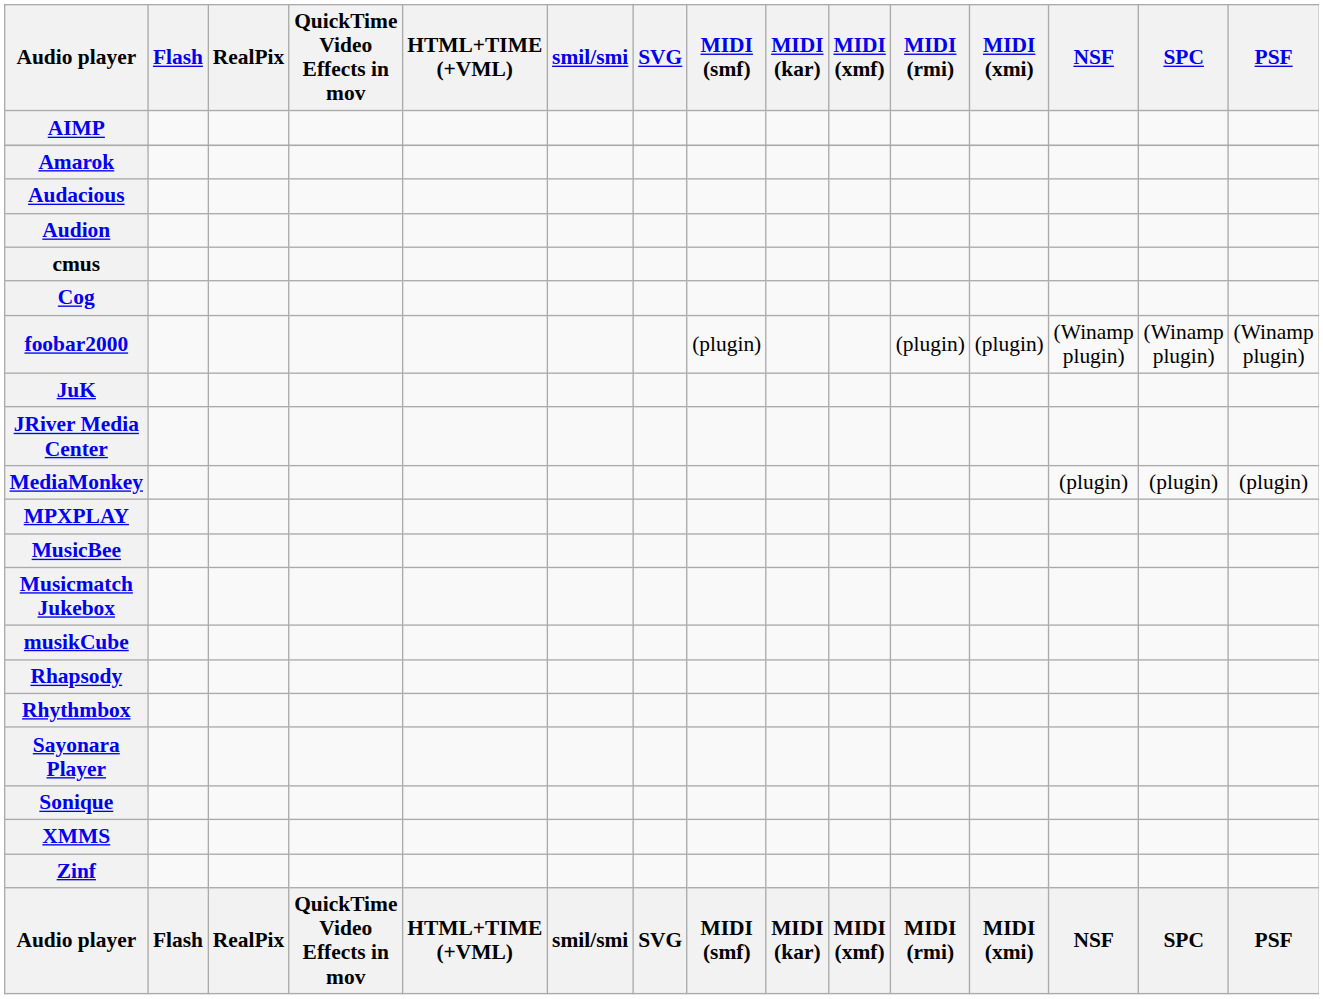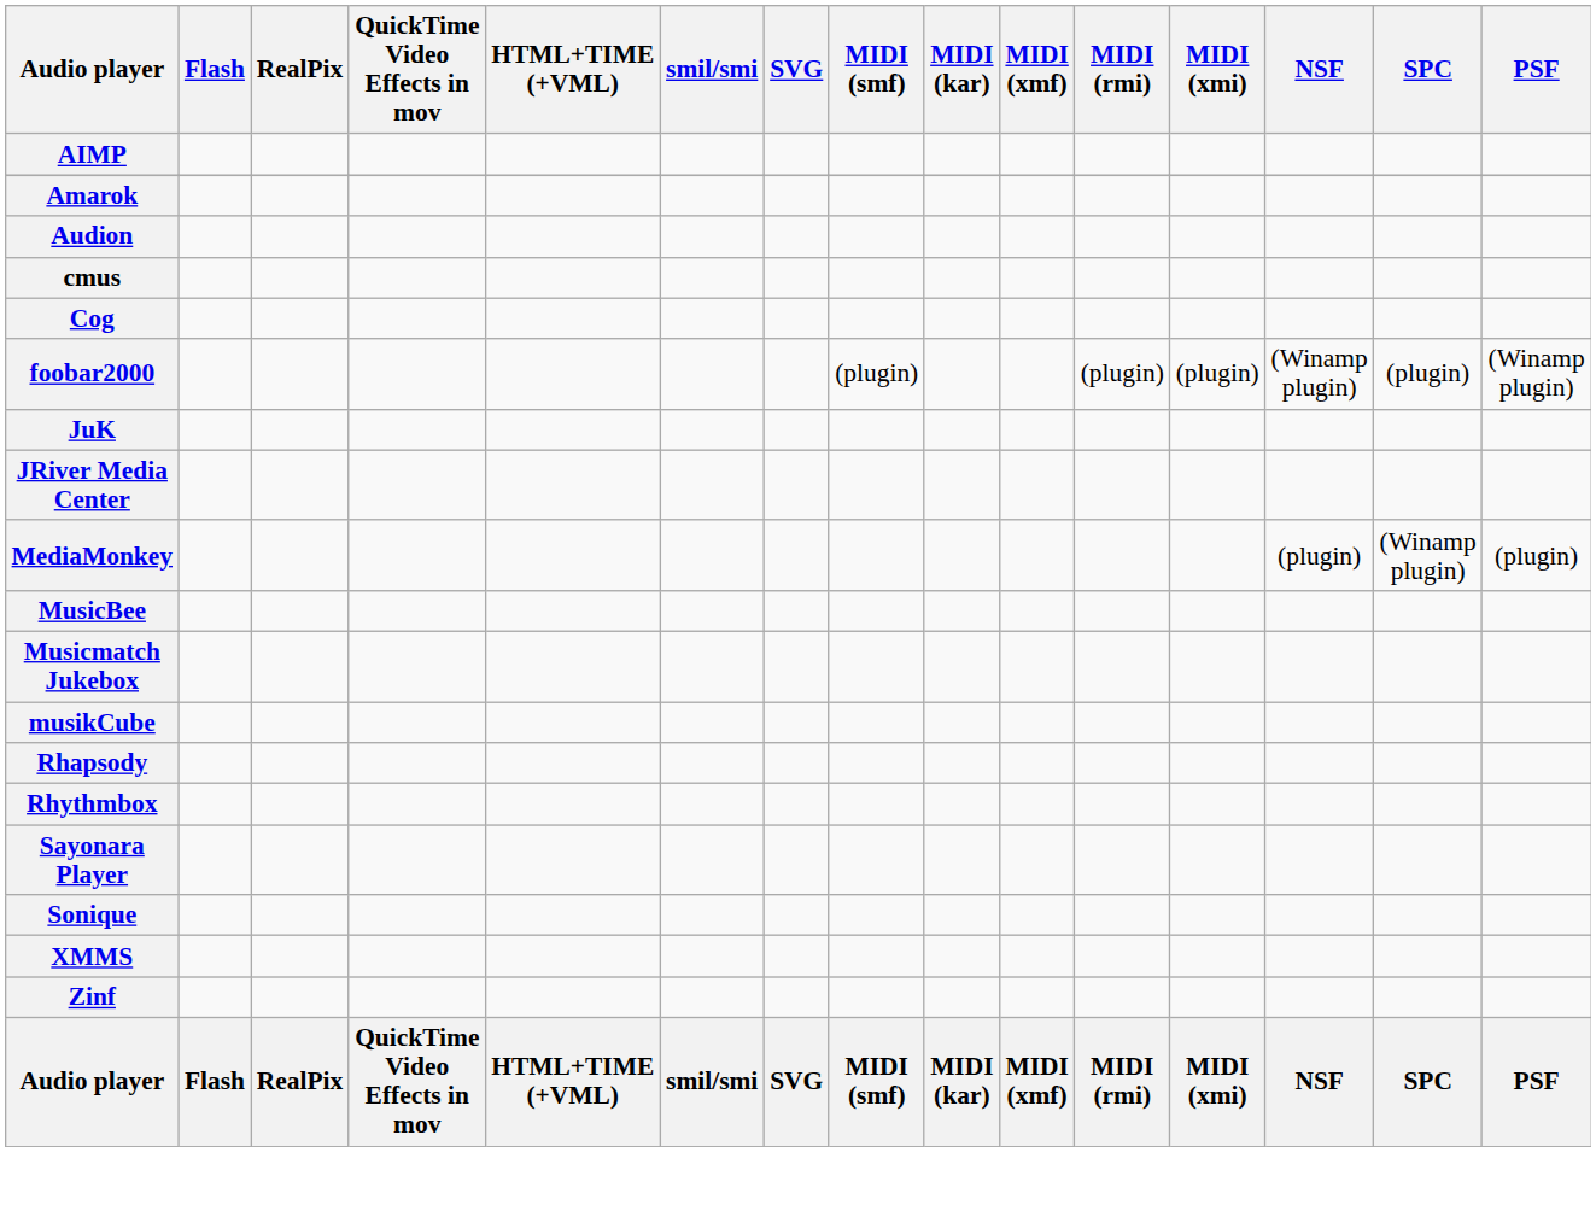 <table class="wikitable sortable sort-under" style="text-align: center; width: auto; table-layout: fixed;">
 <tr>
 <th>Audio player</th>
 <th><a href='#'>Flash</a> </th>
 <th>RealPix </th>
 <th>QuickTime Video Effects in mov </th>
 <th>HTML+TIME<br>(+VML) </th>
 <th><a href='#'>smil/smi</a> </th>
 <th><a href='#'>SVG</a> </th>
 <th><a href='#'>MIDI</a><br>(smf)</th>
 <th><a href='#'>MIDI</a><br>(kar)</th>
 <th><a href='#'>MIDI</a><br>(xmf)</th>
 <th><a href='#'>MIDI</a><br>(rmi)</th>
 <th><a href='#'>MIDI</a><br>(xmi)</th>
 <th><a href='#'>NSF</a></th>
 <th><a href='#'>SPC</a></th>
 <th><a href='#'>PSF</a></th>
 </tr>
 <tr>
 <th><a href='#'>AIMP</a></th>
 <td></td>
 <td></td>
 <td></td>
 <td></td>
 <td></td>
 <td></td>
 <td></td>
 <td></td>
 <td></td>
 <td></td>
 <td></td>
 <td></td>
 <td></td>
 <td></td>
 </tr>
 <tr>
 </tr>
 <tr>
 <th><a href='#'>Amarok</a></th>
-<td></td>
-<td></td>
-<td></td>
-<td></td>
-<td></td>
-<td></td>
-<td></td>
-<td></td>
-<td></td>
-<td></td>
-<td></td>
-<td></td>
-<td></td>
-<td></td>
-</tr>
-<tr>
-<th><a href='#'>Audacious</a></th>
 <td></td>
 <td></td>
 <td></td>
 <td></td>
 <td></td>
 <td></td>
 <td></td>
 <td></td>
 <td></td>
 <td></td>
 <td></td>
 <td></td>
 <td></td>
 <td></td>
 </tr>
 <tr>
 <th><a href='#'>Audion</a></th>
 <td></td>
 <td></td>
 <td></td>
 <td></td>
 <td></td>
 <td></td>
 <td></td>
 <td></td>
 <td></td>
 <td></td>
 <td></td>
 <td></td>
 <td></td>
 <td></td>
 </tr>
 <tr>
 <th>cmus</th>
 <td></td>
 <td></td>
 <td></td>
 <td></td>
 <td></td>
 <td></td>
 <td></td>
 <td></td>
 <td></td>
 <td></td>
 <td></td>
 <td></td>
 <td></td>
 <td></td>
 </tr>
 <tr>
 <th><a href='#'>Cog</a></th>
 <td></td>
 <td></td>
 <td></td>
 <td></td>
 <td></td>
 <td></td>
 <td></td>
 <td></td>
 <td></td>
 <td></td>
 <td></td>
 <td></td>
 <td></td>
 <td></td>
 </tr>
 <tr>
 <th><a href='#'>foobar2000</a></th>
 <td></td>
 <td></td>
 <td></td>
 <td></td>
 <td></td>
 <td></td>
 <td> (plugin)</td>
 <td></td>
 <td></td>
 <td> (plugin)</td>
 <td> (plugin)</td>
 <td> (Winamp plugin)</td>
-<td> (Winamp plugin)</td>
+<td> (plugin)</td>
 <td> (Winamp plugin)</td>
 </tr>
 <tr>
 <th><a href='#'>JuK</a></th>
 <td></td>
 <td></td>
 <td></td>
 <td></td>
 <td></td>
 <td></td>
 <td></td>
 <td></td>
 <td></td>
 <td></td>
 <td></td>
 <td></td>
 <td></td>
 <td></td>
 </tr>
 <tr>
 <th><a href='#'>JRiver Media Center</a></th>
 <td></td>
 <td></td>
 <td></td>
 <td></td>
 <td></td>
 <td></td>
 <td></td>
 <td></td>
 <td></td>
 <td></td>
 <td></td>
 <td></td>
 <td></td>
 <td></td>
 </tr>
 <tr>
 <th><a href='#'>MediaMonkey</a></th>
 <td></td>
 <td></td>
 <td></td>
 <td></td>
 <td></td>
 <td></td>
 <td></td>
 <td></td>
 <td></td>
 <td></td>
 <td></td>
 <td> (plugin)</td>
+<td> (Winamp plugin)</td>
 <td> (plugin)</td>
-<td> (plugin)</td>
-</tr>
-<tr>
-<th><a href='#'>MPXPLAY</a></th>
-<td></td>
-<td></td>
-<td></td>
-<td></td>
-<td></td>
-<td></td>
-<td></td>
-<td></td>
-<td></td>
-<td></td>
-<td></td>
-<td></td>
-<td></td>
-<td></td>
 </tr>
 <tr>
 <th><a href='#'>MusicBee</a></th>
 <td></td>
 <td></td>
 <td></td>
 <td></td>
 <td></td>
 <td></td>
 <td></td>
 <td></td>
 <td></td>
 <td></td>
 <td></td>
 <td></td>
 <td></td>
 <td></td>
 </tr>
 <tr>
 <th><a href='#'>Musicmatch Jukebox</a></th>
 <td></td>
 <td></td>
 <td></td>
 <td></td>
 <td></td>
 <td></td>
 <td></td>
 <td></td>
 <td></td>
 <td></td>
 <td></td>
 <td></td>
 <td></td>
 <td></td>
 </tr>
 <tr>
 <th><a href='#'>musikCube</a></th>
 <td></td>
 <td></td>
 <td></td>
 <td></td>
 <td></td>
 <td></td>
 <td></td>
 <td></td>
 <td></td>
 <td></td>
 <td></td>
 <td></td>
 <td></td>
 <td></td>
 </tr>
 <tr>
 <th><a href='#'>Rhapsody</a></th>
 <td></td>
 <td></td>
 <td></td>
 <td></td>
 <td></td>
 <td></td>
 <td></td>
 <td></td>
 <td></td>
 <td></td>
 <td></td>
 <td></td>
 <td></td>
 <td></td>
 </tr>
 <tr>
 <th><a href='#'>Rhythmbox</a></th>
 <td></td>
 <td></td>
 <td></td>
 <td></td>
 <td></td>
 <td></td>
 <td></td>
 <td></td>
 <td></td>
 <td></td>
 <td></td>
 <td></td>
 <td></td>
 <td></td>
 </tr>
 <tr>
 <th><a href='#'>Sayonara Player</a></th>
 <td></td>
 <td></td>
 <td></td>
 <td></td>
 <td></td>
 <td></td>
 <td></td>
 <td></td>
 <td></td>
 <td></td>
 <td></td>
 <td></td>
 <td></td>
 <td></td>
 </tr>
 <tr>
 <th><a href='#'>Sonique</a></th>
 <td></td>
 <td></td>
 <td></td>
 <td></td>
 <td></td>
 <td></td>
 <td></td>
 <td></td>
 <td></td>
 <td></td>
 <td></td>
 <td></td>
 <td></td>
 <td></td>
 </tr>
 <tr>
 <th><a href='#'>XMMS</a></th>
 <td></td>
 <td></td>
 <td></td>
 <td></td>
 <td></td>
 <td></td>
 <td></td>
 <td></td>
 <td></td>
 <td></td>
 <td></td>
 <td></td>
 <td></td>
 <td></td>
 </tr>
 <tr>
 <th><a href='#'>Zinf</a></th>
 <td></td>
 <td></td>
 <td></td>
 <td></td>
 <td></td>
 <td></td>
 <td></td>
 <td></td>
 <td></td>
 <td></td>
 <td></td>
 <td></td>
 <td></td>
 <td></td>
 </tr>
 <tr class="sortbottom">
 <th>Audio player</th>
 <th>Flash </th>
 <th>RealPix </th>
 <th>QuickTime Video Effects in mov </th>
 <th>HTML+TIME<br>(+VML) </th>
 <th>smil/smi </th>
 <th>SVG </th>
 <th>MIDI<br>(smf)</th>
 <th>MIDI<br>(kar)</th>
 <th>MIDI<br>(xmf)</th>
 <th>MIDI<br>(rmi)</th>
 <th>MIDI<br>(xmi)</th>
 <th>NSF</th>
 <th>SPC</th>
 <th>PSF</th>
 </tr>
 </table>
